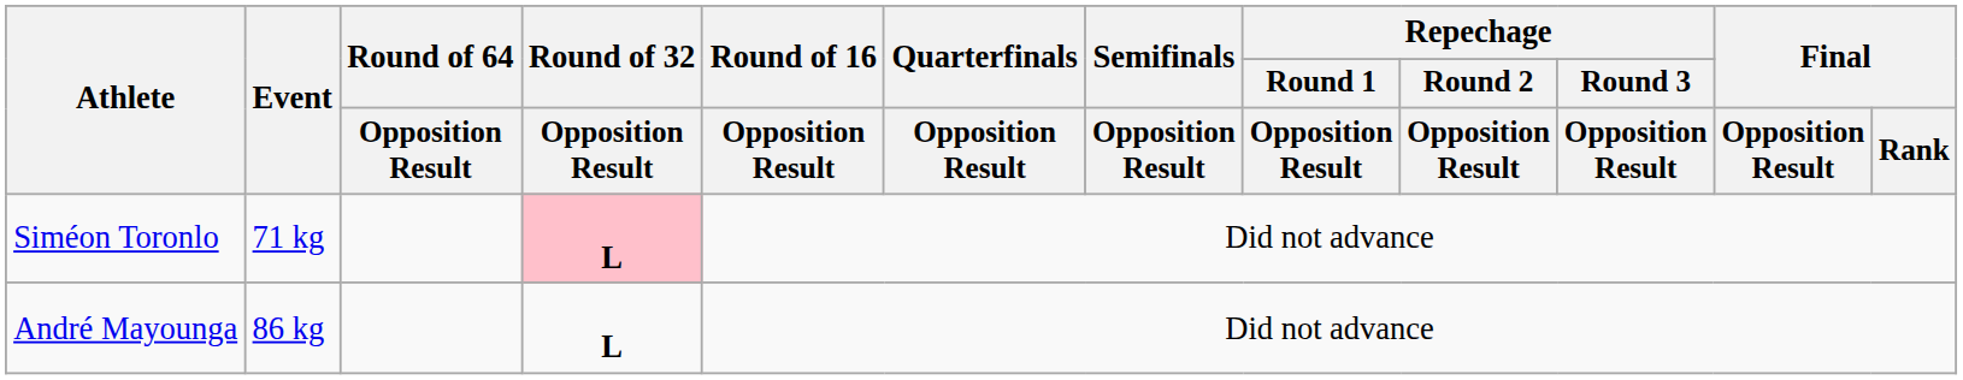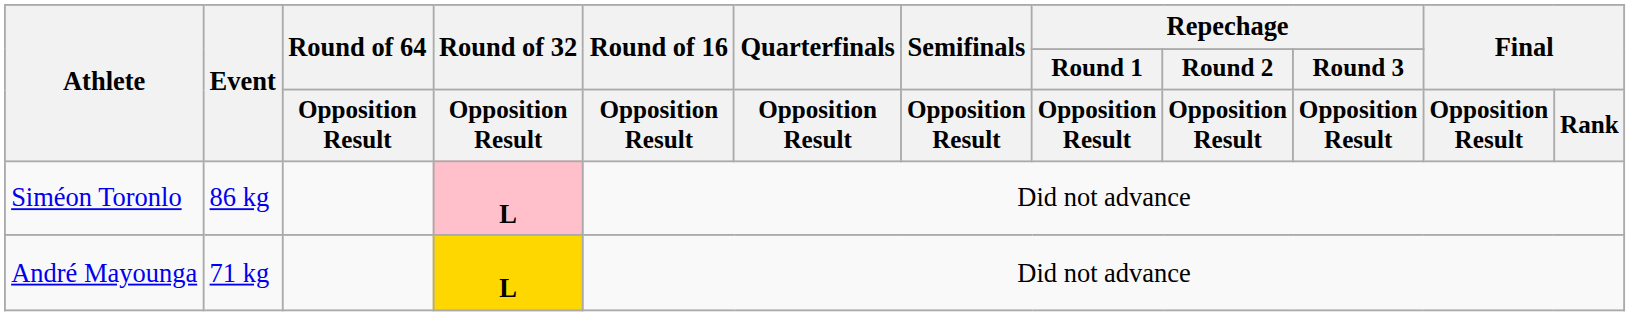 <table class="wikitable" style="font-size:90%">
 <tr>
 <th rowspan="3">Athlete</th>
 <th rowspan="3">Event</th>
 <th rowspan="2">Round of 64</th>
 <th rowspan="2">Round of 32</th>
 <th rowspan="2">Round of 16</th>
 <th rowspan="2">Quarterfinals</th>
 <th rowspan="2">Semifinals</th>
 <th colspan=3>Repechage</th>
 <th rowspan="2" colspan=2>Final</th>
 </tr>
 <tr style="font-size:95%">
 <th>Round 1</th>
 <th>Round 2</th>
 <th>Round 3</th>
 </tr>
 <tr style="font-size:95%">
 <th>Opposition<br>Result</th>
 <th>Opposition<br>Result</th>
 <th>Opposition<br>Result</th>
 <th>Opposition<br>Result</th>
 <th>Opposition<br>Result</th>
 <th>Opposition<br>Result</th>
 <th>Opposition<br>Result</th>
 <th>Opposition<br>Result</th>
 <th>Opposition<br>Result</th>
 <th>Rank</th>
 </tr>
 <tr align=center>
 <td align=left><a href='#'>Siméon Toronlo</a></td>
-<td align=left><a href='#'>71 kg</a></td>
+<td align=left><a href='#'>86 kg</a></td>
 <td></td>
 <td style="background: pink;"><br><strong>L</strong></td>
 <td colspan=8>Did not advance</td>
 </tr>
 <tr align=center>
 <td align=left><a href='#'>André Mayounga</a></td>
-<td align=left><a href='#'>86 kg</a></td>
+<td align=left><a href='#'>71 kg</a></td>
 <td></td>
-<td><br><strong>L</strong></td>
+<td style="background: gold;"><br><strong>L</strong></td>
 <td colspan=8>Did not advance</td>
 </tr>
 </table>
